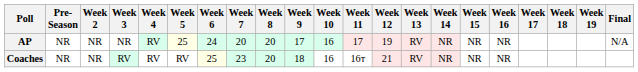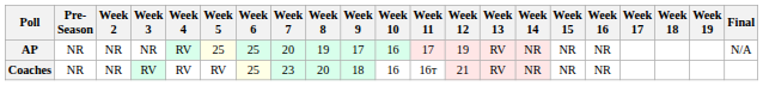 <table class="wikitable" style="white-space:nowrap;font-size:90%">
 <tr>
 <th>Poll</th>
 <th>Pre-<br>Season</th>
 <th>Week<br>2</th>
 <th>Week<br>3</th>
 <th>Week<br>4</th>
 <th>Week<br>5</th>
 <th>Week<br>6</th>
 <th>Week<br>7</th>
 <th>Week<br>8</th>
 <th>Week<br>9</th>
 <th>Week<br>10</th>
 <th>Week<br>11</th>
 <th>Week<br>12</th>
 <th>Week<br>13</th>
 <th>Week<br>14</th>
 <th>Week<br>15</th>
 <th>Week<br>16</th>
 <th>Week<br>17</th>
 <th>Week<br>18</th>
 <th>Week<br>19</th>
 <th>Final</th>
 </tr>
 <tr style="text-align:center;">
 <th>AP</th>
 <td style="background:#FFF;">NR</td>
 <td style="background:#FFF;">NR</td>
 <td style="background:#FFF;">NR</td>
 <td style="background:#D8FFEB;">RV</td>
 <td style="background:#FFFFE6;">25</td>
-<td style="background:#D8FFEB;">24</td>
+<td style="background:#D8FFEB;">25</td>
 <td style="background:#D8FFEB;">20</td>
-<td style="background:#D8FFEB;">20</td>
+<td style="background:#D8FFEB;">19</td>
 <td style="background:#D8FFEB;">17</td>
 <td style="background:#D8FFEB;">16</td>
 <td style="background:#FFE6E6;">17</td>
 <td style="background:#FFE6E6;">19</td>
 <td style="background:#FFE6E6;">RV</td>
 <td style="background:#FFE6E6;">NR</td>
 <td style="background:#FFF;">NR</td>
 <td style="background:#FFF;">NR</td>
 <td style="background:#FFF;"></td>
 <td style="background:#FFF;"></td>
 <td style="background:#FFF;"></td>
 <td style="background:#FFF;">N/A</td>
 </tr>
 <tr style="text-align:center;">
 <th>Coaches</th>
 <td style="background:#FFF;">NR</td>
 <td style="background:#FFF;">NR</td>
 <td style="background:#D8FFEB;">RV</td>
 <td style="background:#FFF;">RV</td>
 <td style="background:#FFF;">RV</td>
 <td style="background:#FFFFE6;">25</td>
 <td style="background:#D8FFEB;">23</td>
 <td style="background:#D8FFEB;">20</td>
 <td style="background:#D8FFEB;">18</td>
 <td style="background:#FFF;">16</td>
 <td style="background:#FFF;">16т</td>
 <td style="background:#FFE6E6;">21</td>
 <td style="background:#FFE6E6;">RV</td>
 <td style="background:#FFE6E6;">NR</td>
 <td style="background:#FFF;">NR</td>
 <td style="background:#FFF;">NR</td>
 <td style="background:#FFF;"></td>
 <td style="background:#FFF;"></td>
 <td style="background:#FFF;"></td>
 <td style="background:#FFF;"></td>
 </tr>
 </table>
